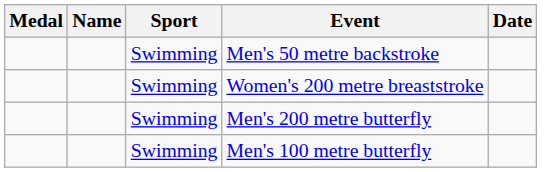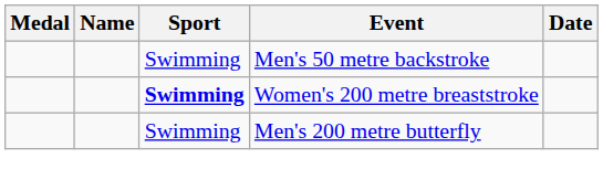 <table class="wikitable sortable" style="font-size:95%">
 <tr>
 <th>Medal</th>
 <th>Name</th>
 <th>Sport</th>
 <th>Event</th>
 <th>Date</th>
 </tr>
 <tr>
 <td></td>
 <td></td>
 <td><a href='#'>Swimming</a></td>
 <td><a href='#'>Men's 50 metre backstroke</a></td>
 <td></td>
 </tr>
 <tr>
 <td></td>
 <td></td>
-<td><a href='#'>Swimming</a></td>
+<td><strong><a href='#'>Swimming</a></strong></td>
 <td><a href='#'>Women's 200 metre breaststroke</a></td>
 <td></td>
 </tr>
 <tr>
 <td></td>
 <td></td>
 <td><a href='#'>Swimming</a></td>
 <td><a href='#'>Men's 200 metre butterfly</a></td>
 <td></td>
 </tr>
-<tr>
-<td></td>
-<td></td>
-<td><a href='#'>Swimming</a></td>
-<td><a href='#'>Men's 100 metre butterfly</a></td>
-<td></td>
-</tr>
 </table>
